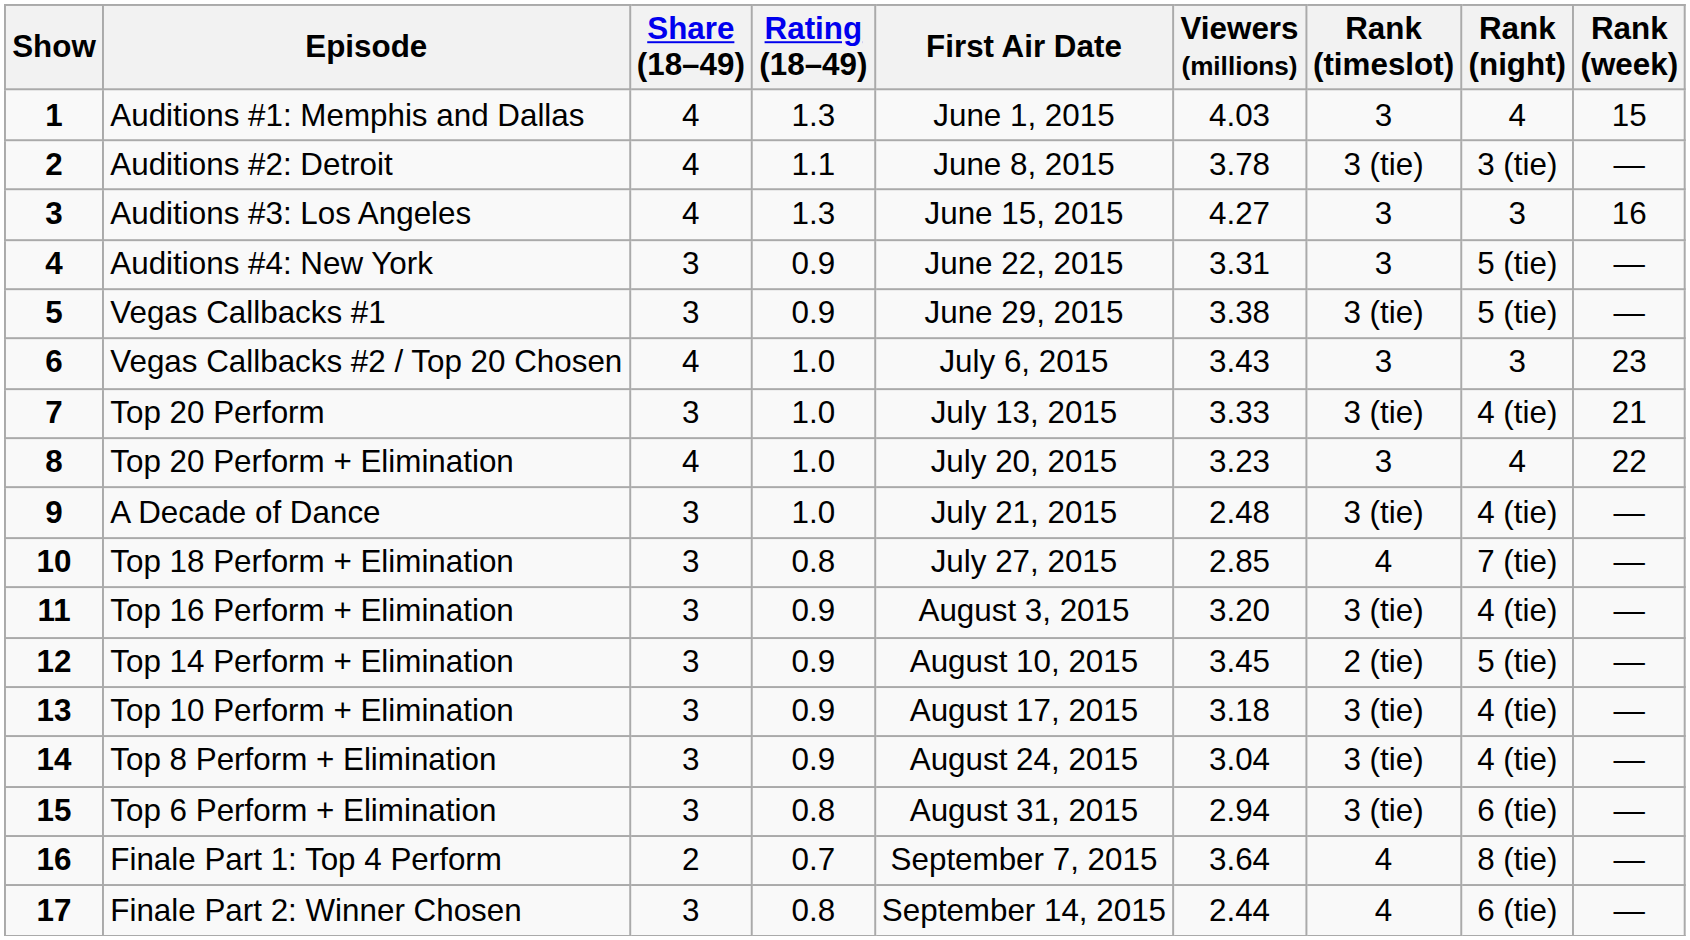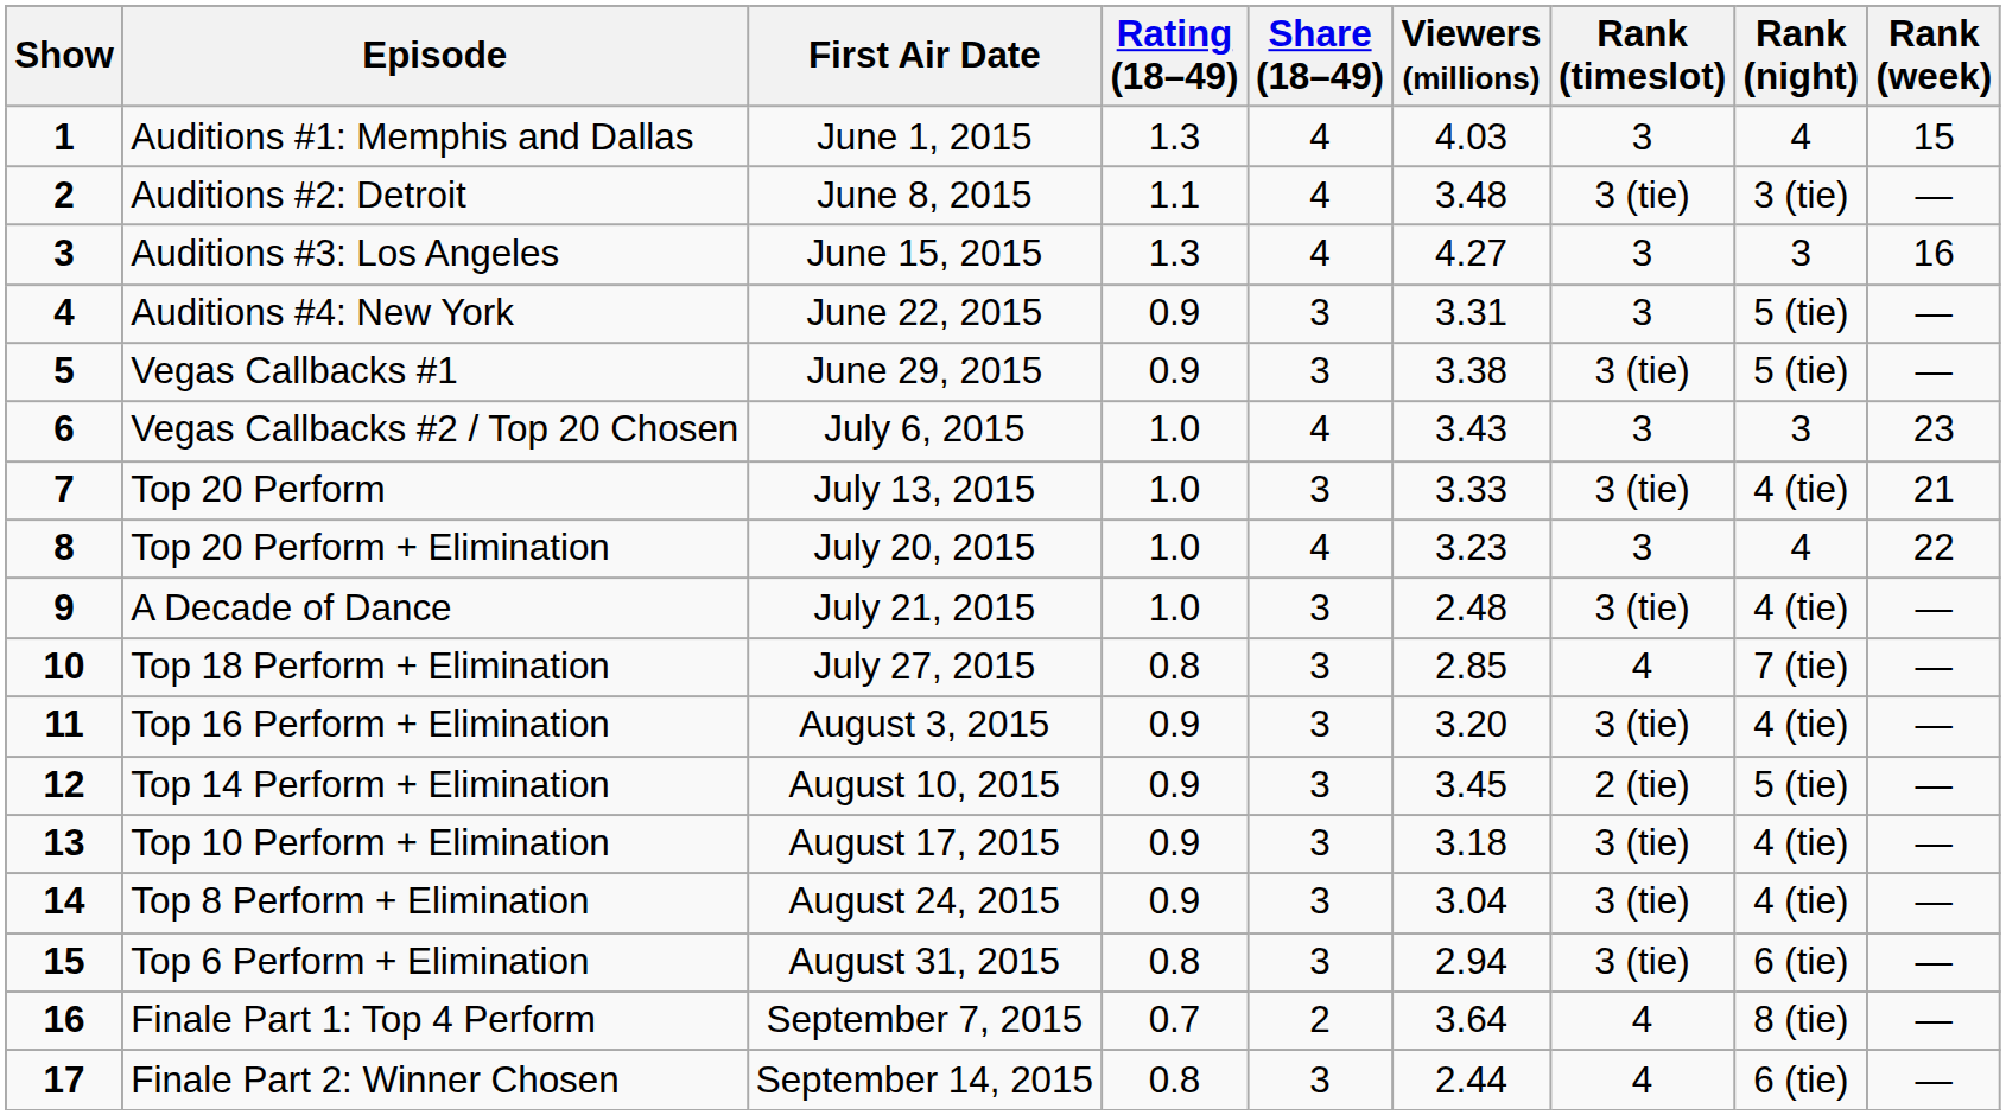 <table class="wikitable" style="text-align:center">
 <tr>
 <th>Show</th>
 <th>Episode</th>
+<th>First Air Date</th>
+<th><a href='#'>Rating</a><br>(18–49)</th>
 <th><a href='#'>Share</a><br>(18–49)</th>
-<th><a href='#'>Rating</a><br>(18–49)</th>
-<th>First Air Date</th>
 <th>Viewers<br><small>(millions)</small></th>
 <th>Rank<br>(timeslot)</th>
 <th>Rank<br>(night)</th>
 <th>Rank<br>(week)</th>
 </tr>
 <tr>
 <td><strong>1</strong></td>
 <td style="text-align:left;">Auditions #1: Memphis and Dallas</td>
+<td>June 1, 2015</td>
+<td>1.3</td>
 <td>4</td>
-<td>1.3</td>
-<td>June 1, 2015</td>
 <td>4.03</td>
 <td>3</td>
 <td>4</td>
 <td>15</td>
 </tr>
 <tr>
 <td><strong>2</strong></td>
 <td style="text-align:left;">Auditions #2: Detroit</td>
+<td>June 8, 2015</td>
+<td>1.1</td>
 <td>4</td>
-<td>1.1</td>
-<td>June 8, 2015</td>
-<td>3.78</td>
+<td>3.48</td>
 <td>3 (tie)</td>
 <td>3 (tie)</td>
 <td>—</td>
 </tr>
 <tr>
 <td><strong>3</strong></td>
 <td style="text-align:left;">Auditions #3: Los Angeles</td>
+<td>June 15, 2015</td>
+<td>1.3</td>
 <td>4</td>
-<td>1.3</td>
-<td>June 15, 2015</td>
 <td>4.27</td>
 <td>3</td>
 <td>3</td>
 <td>16</td>
 </tr>
 <tr>
 <td><strong>4</strong></td>
 <td style="text-align:left;">Auditions #4: New York</td>
+<td>June 22, 2015</td>
+<td>0.9</td>
 <td>3</td>
-<td>0.9</td>
-<td>June 22, 2015</td>
 <td>3.31</td>
 <td>3</td>
 <td>5 (tie)</td>
 <td>—</td>
 </tr>
 <tr>
 <td><strong>5</strong></td>
 <td style="text-align:left;">Vegas Callbacks #1</td>
+<td>June 29, 2015</td>
+<td>0.9</td>
 <td>3</td>
-<td>0.9</td>
-<td>June 29, 2015</td>
 <td>3.38</td>
 <td>3 (tie)</td>
 <td>5 (tie)</td>
 <td>—</td>
 </tr>
 <tr>
 <td><strong>6</strong></td>
 <td style="text-align:left;">Vegas Callbacks #2 / Top 20 Chosen</td>
+<td>July 6, 2015</td>
+<td>1.0</td>
 <td>4</td>
-<td>1.0</td>
-<td>July 6, 2015</td>
 <td>3.43</td>
 <td>3</td>
 <td>3</td>
 <td>23</td>
 </tr>
 <tr>
 <td><strong>7</strong></td>
 <td style="text-align:left;">Top 20 Perform</td>
+<td>July 13, 2015</td>
+<td>1.0</td>
 <td>3</td>
-<td>1.0</td>
-<td>July 13, 2015</td>
 <td>3.33</td>
 <td>3 (tie)</td>
 <td>4 (tie)</td>
 <td>21</td>
 </tr>
 <tr>
 <td><strong>8</strong></td>
 <td style="text-align:left;">Top 20 Perform + Elimination</td>
+<td>July 20, 2015</td>
+<td>1.0</td>
 <td>4</td>
-<td>1.0</td>
-<td>July 20, 2015</td>
 <td>3.23</td>
 <td>3</td>
 <td>4</td>
 <td>22</td>
 </tr>
 <tr>
 <td><strong>9</strong></td>
 <td style="text-align:left;">A Decade of Dance</td>
+<td>July 21, 2015</td>
+<td>1.0</td>
 <td>3</td>
-<td>1.0</td>
-<td>July 21, 2015</td>
 <td>2.48</td>
 <td>3 (tie)</td>
 <td>4 (tie)</td>
 <td>—</td>
 </tr>
 <tr>
 <td><strong>10</strong></td>
 <td style="text-align:left;">Top 18 Perform + Elimination</td>
+<td>July 27, 2015</td>
+<td>0.8</td>
 <td>3</td>
-<td>0.8</td>
-<td>July 27, 2015</td>
 <td>2.85</td>
 <td>4</td>
 <td>7 (tie)</td>
 <td>—</td>
 </tr>
 <tr>
 <td><strong>11</strong></td>
 <td style="text-align:left;">Top 16 Perform + Elimination</td>
+<td>August 3, 2015</td>
+<td>0.9</td>
 <td>3</td>
-<td>0.9</td>
-<td>August 3, 2015</td>
 <td>3.20</td>
 <td>3 (tie)</td>
 <td>4 (tie)</td>
 <td>—</td>
 </tr>
 <tr>
 <td><strong>12</strong></td>
 <td style="text-align:left;">Top 14 Perform + Elimination</td>
+<td>August 10, 2015</td>
+<td>0.9</td>
 <td>3</td>
-<td>0.9</td>
-<td>August 10, 2015</td>
 <td>3.45</td>
 <td>2 (tie)</td>
 <td>5 (tie)</td>
 <td>—</td>
 </tr>
 <tr>
 <td><strong>13</strong></td>
 <td style="text-align:left;">Top 10 Perform + Elimination</td>
+<td>August 17, 2015</td>
+<td>0.9</td>
 <td>3</td>
-<td>0.9</td>
-<td>August 17, 2015</td>
 <td>3.18</td>
 <td>3 (tie)</td>
 <td>4 (tie)</td>
 <td>—</td>
 </tr>
 <tr>
 <td><strong>14</strong></td>
 <td style="text-align:left;">Top 8 Perform + Elimination</td>
+<td>August 24, 2015</td>
+<td>0.9</td>
 <td>3</td>
-<td>0.9</td>
-<td>August 24, 2015</td>
 <td>3.04</td>
 <td>3 (tie)</td>
 <td>4 (tie)</td>
 <td>—</td>
 </tr>
 <tr>
 <td><strong>15</strong></td>
 <td style="text-align:left;">Top 6 Perform + Elimination</td>
+<td>August 31, 2015</td>
+<td>0.8</td>
 <td>3</td>
-<td>0.8</td>
-<td>August 31, 2015</td>
 <td>2.94</td>
 <td>3 (tie)</td>
 <td>6 (tie)</td>
 <td>—</td>
 </tr>
 <tr>
 <td><strong>16</strong></td>
 <td style="text-align:left;">Finale Part 1: Top 4 Perform</td>
+<td>September 7, 2015</td>
+<td>0.7</td>
 <td>2</td>
-<td>0.7</td>
-<td>September 7, 2015</td>
 <td>3.64</td>
 <td>4</td>
 <td>8 (tie)</td>
 <td>—</td>
 </tr>
 <tr>
 <td><strong>17</strong></td>
 <td style="text-align:left;">Finale Part 2: Winner Chosen</td>
+<td>September 14, 2015</td>
+<td>0.8</td>
 <td>3</td>
-<td>0.8</td>
-<td>September 14, 2015</td>
 <td>2.44</td>
 <td>4</td>
 <td>6 (tie)</td>
 <td>—</td>
 </tr>
 </table>
